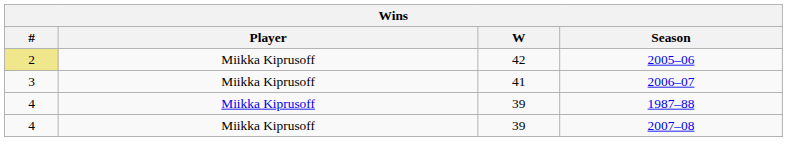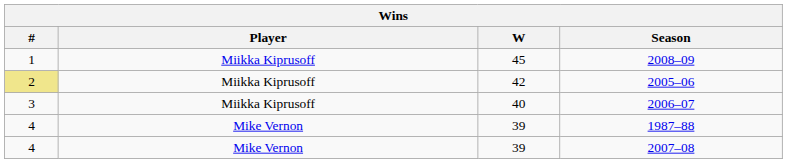 <table class="wikitable" style="text-align: center; font-size: 95%" width="70%">
 <tr>
 <th colspan="4">Wins</th>
 </tr>
 <tr>
 <th>#</th>
 <th>Player</th>
 <th>W</th>
 <th>Season</th>
 </tr>
 <tr>
+<td>1</td>
+<td><a href='#'>Miikka Kiprusoff</a></td>
+<td>45</td>
+<td><a href='#'>2008–09</a></td>
+</tr>
+<tr>
 <td style="background: khaki;">2</td>
 <td>Miikka Kiprusoff</td>
 <td>42</td>
 <td><a href='#'>2005–06</a></td>
 </tr>
 <tr>
 <td>3</td>
 <td>Miikka Kiprusoff</td>
-<td>41</td>
+<td>40</td>
 <td><a href='#'>2006–07</a></td>
 </tr>
 <tr>
 <td>4</td>
-<td><a href='#'>Miikka Kiprusoff</a></td>
+<td><a href='#'>Mike Vernon</a></td>
 <td>39</td>
 <td><a href='#'>1987–88</a></td>
 </tr>
 <tr>
 <td>4</td>
-<td>Miikka Kiprusoff</td>
+<td><a href='#'>Mike Vernon</a></td>
 <td>39</td>
 <td><a href='#'>2007–08</a></td>
 </tr>
 </table>
